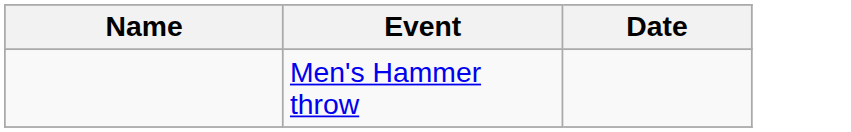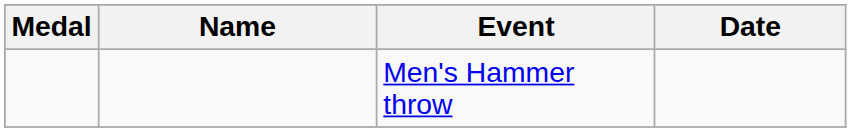 <table class="wikitable sortable" style="font-size:100%">
 <tr>
+<th>Medal</th>
 <th width=150>Name</th>
 <th width=150>Event</th>
 <th width=100>Date</th>
 </tr>
 <tr>
 <td></td>
+<td></td>
 <td><a href='#'>Men's Hammer throw</a></td>
 <td></td>
 </tr>
 </table>
